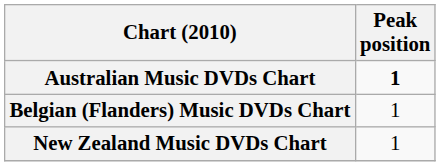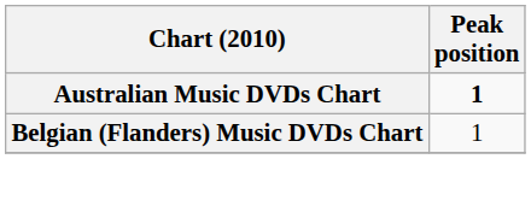 <table class="wikitable plainrowheaders sortable" style="text-align:center;" border="1">
 <tr>
 <th scope="col">Chart (2010)</th>
 <th scope="col">Peak<br>position</th>
 </tr>
 <tr>
 <th scope="row">Australian Music DVDs Chart</th>
 <td><strong>1</strong></td>
 </tr>
 <tr>
 <th scope="row">Belgian (Flanders) Music DVDs Chart</th>
 <td>1</td>
 </tr>
 <tr>
-<th scope="row">New Zealand Music DVDs Chart</th>
-<td>1</td>
-</tr>
-<tr>
 </tr>
 </table>
